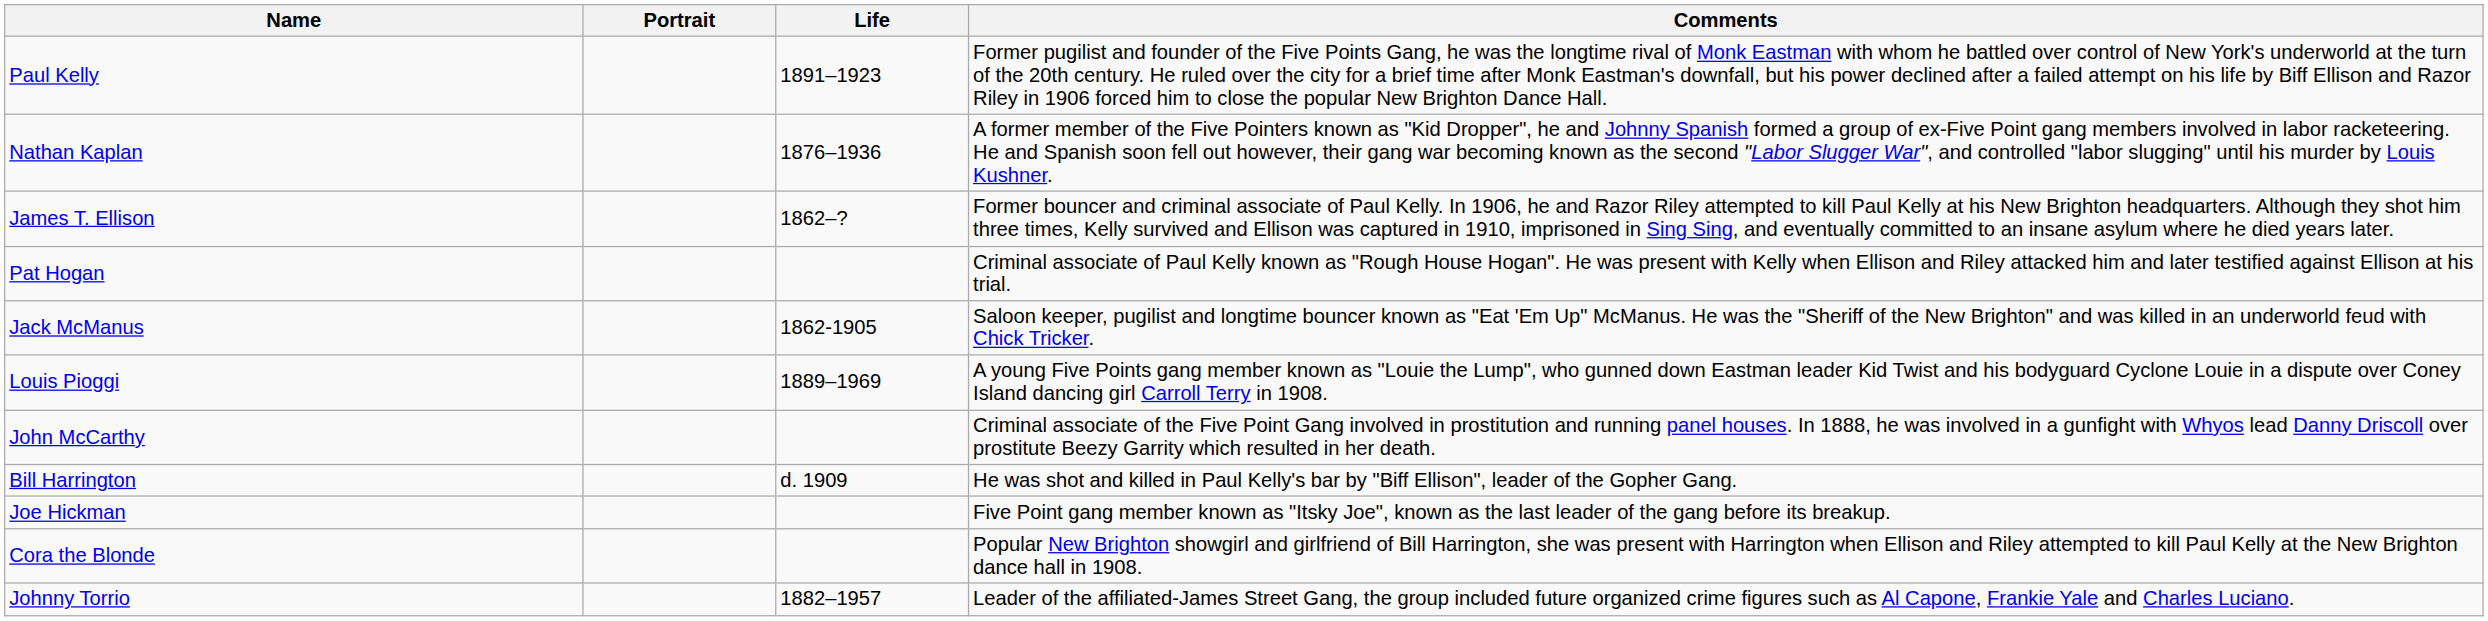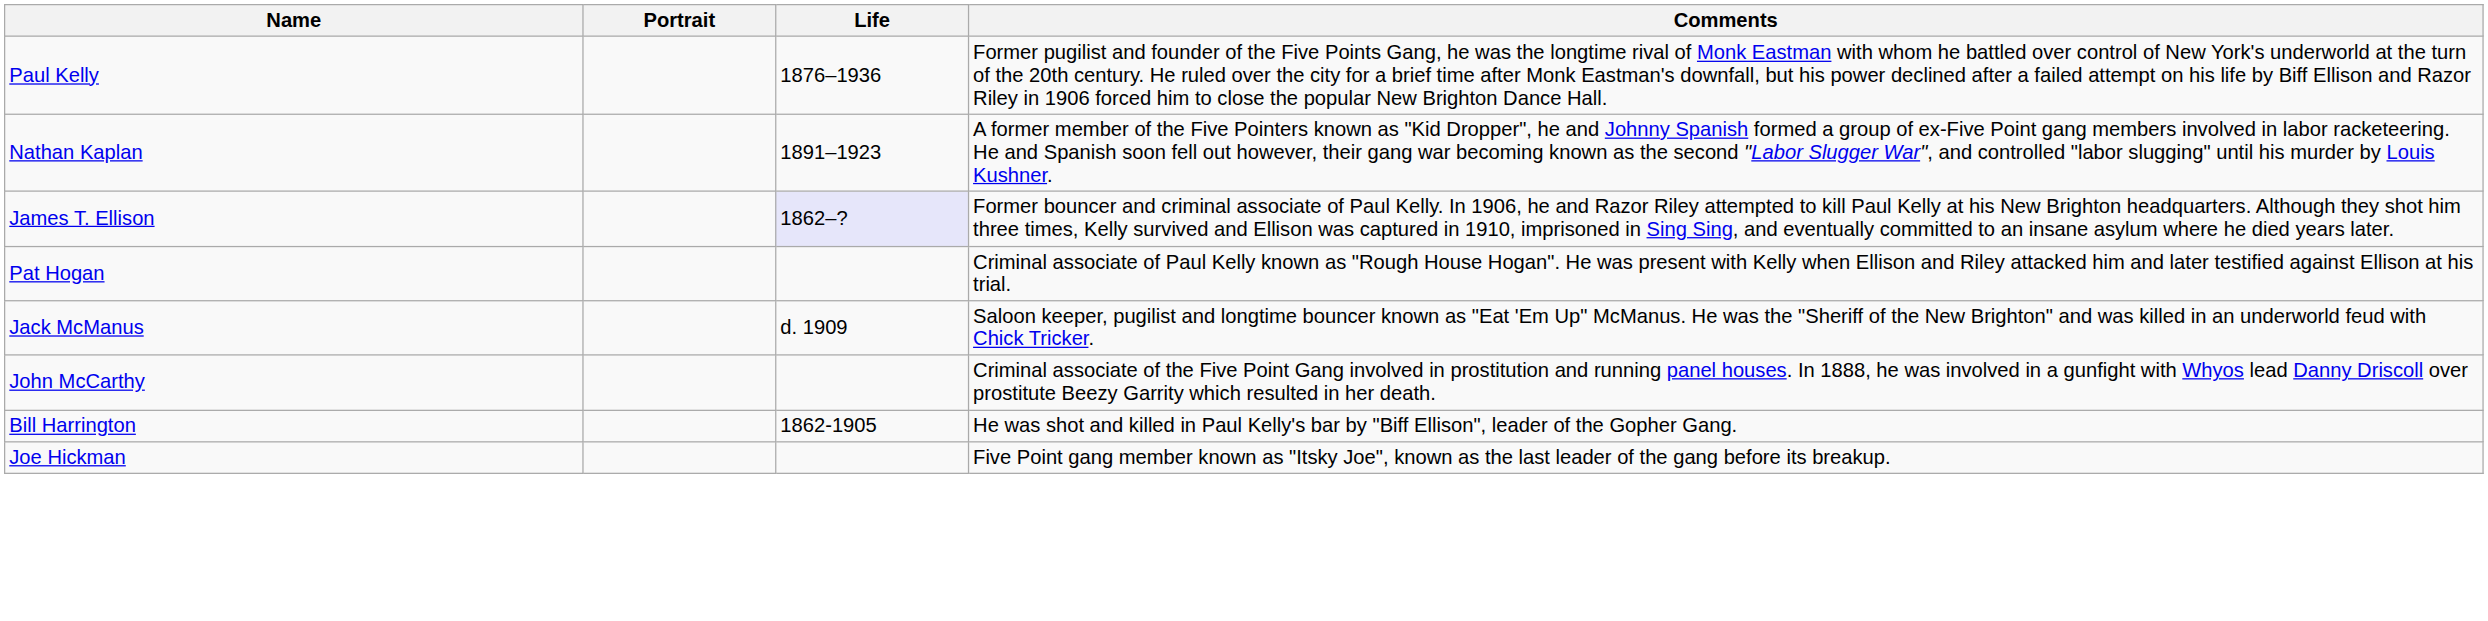 <table class=wikitable>
 <tr>
 <th width="21%">Name</th>
 <th width="7%">Portrait</th>
 <th width="7%">Life</th>
 <th width="55%">Comments</th>
 </tr>
 <tr>
 <td><a href='#'>Paul Kelly</a></td>
 <td></td>
-<td>1891–1923</td>
+<td>1876–1936</td>
 <td>Former pugilist and founder of the Five Points Gang, he was the longtime rival of <a href='#'>Monk Eastman</a> with whom he battled over control of New York's underworld at the turn of the 20th century. He ruled over the city for a brief time after Monk Eastman's downfall, but his power declined after a failed attempt on his life by Biff Ellison and Razor Riley in 1906 forced him to close the popular New Brighton Dance Hall.</td>
 </tr>
 <tr>
 <td><a href='#'>Nathan Kaplan</a></td>
 <td></td>
-<td>1876–1936</td>
+<td>1891–1923</td>
 <td>A former member of the Five Pointers known as "Kid Dropper", he and <a href='#'>Johnny Spanish</a> formed a group of ex-Five Point gang members involved in labor racketeering. He and Spanish soon fell out however, their gang war becoming known as the second <em>"<a href='#'>Labor Slugger War</a>"</em>, and controlled "labor slugging" until his murder by <a href='#'>Louis Kushner</a>.</td>
 </tr>
 <tr>
 <td><a href='#'>James T. Ellison</a></td>
 <td></td>
-<td>1862–?</td>
+<td style="background: lavender;">1862–?</td>
 <td>Former bouncer and criminal associate of Paul Kelly. In 1906, he and Razor Riley attempted to kill Paul Kelly at his New Brighton headquarters. Although they shot him three times, Kelly survived and Ellison was captured in 1910, imprisoned in <a href='#'>Sing Sing</a>, and eventually committed to an insane asylum where he died years later.</td>
 </tr>
 <tr>
 <td><a href='#'>Pat Hogan</a></td>
 <td></td>
 <td></td>
 <td>Criminal associate of Paul Kelly known as "Rough House Hogan". He was present with Kelly when Ellison and Riley attacked him and later testified against Ellison at his trial.</td>
 </tr>
 <tr>
 <td><a href='#'>Jack McManus</a></td>
 <td></td>
-<td>1862-1905</td>
+<td>d. 1909</td>
 <td>Saloon keeper, pugilist and longtime bouncer known as "Eat 'Em Up" McManus. He was the "Sheriff of the New Brighton" and was killed in an underworld feud with <a href='#'>Chick Tricker</a>.</td>
-</tr>
-<tr>
-<td><a href='#'>Louis Pioggi</a></td>
-<td></td>
-<td>1889–1969</td>
-<td>A young Five Points gang member known as "Louie the Lump", who gunned down Eastman leader Kid Twist and his bodyguard Cyclone Louie in a dispute over Coney Island dancing girl <a href='#'>Carroll Terry</a> in 1908.</td>
 </tr>
 <tr>
 <td><a href='#'>John McCarthy</a></td>
 <td></td>
 <td></td>
 <td>Criminal associate of the Five Point Gang involved in prostitution and running <a href='#'>panel houses</a>. In 1888, he was involved in a gunfight with <a href='#'>Whyos</a> lead <a href='#'>Danny Driscoll</a> over prostitute Beezy Garrity which resulted in her death.</td>
 </tr>
 <tr>
 <td><a href='#'> Bill Harrington</a></td>
 <td></td>
-<td>d. 1909</td>
+<td>1862-1905</td>
 <td>He was shot and killed in Paul Kelly's bar by "Biff Ellison", leader of the Gopher Gang.</td>
 </tr>
 <tr>
 <td><a href='#'>Joe Hickman</a></td>
 <td></td>
 <td></td>
 <td>Five Point gang member known as "Itsky Joe", known as the last leader of the gang before its breakup.</td>
 </tr>
-<tr>
-<td><a href='#'>Cora the Blonde</a></td>
-<td></td>
-<td></td>
-<td>Popular <a href='#'>New Brighton</a> showgirl and girlfriend of Bill Harrington, she was present with Harrington when Ellison and Riley attempted to kill Paul Kelly at the New Brighton dance hall in 1908.</td>
-</tr>
-<tr>
-<td><a href='#'>Johnny Torrio</a></td>
-<td></td>
-<td>1882–1957</td>
-<td>Leader of the affiliated-James Street Gang, the group included future organized crime figures such as <a href='#'>Al Capone</a>, <a href='#'>Frankie Yale</a> and <a href='#'>Charles Luciano</a>.</td>
-</tr>
 </table>
